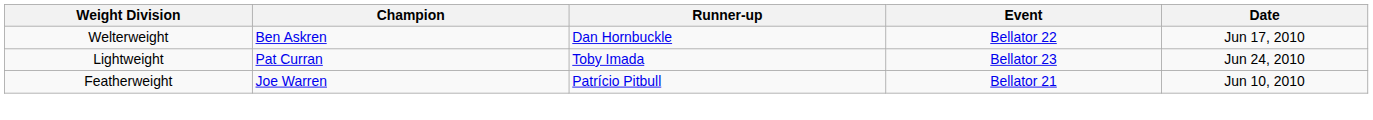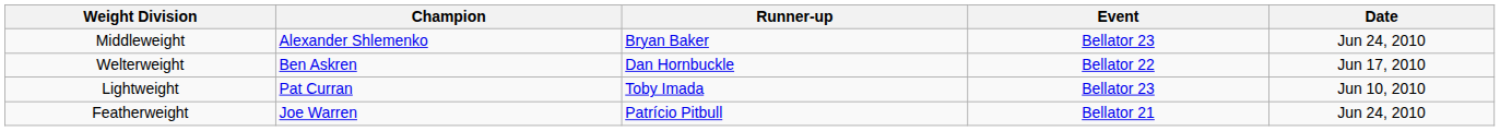 <table class="wikitable" width="99%" style="text-align:center;">
 <tr>
 <th width="18%">Weight Division</th>
 <th width="23%">Champion</th>
 <th width="23%">Runner-up</th>
 <th width="20%">Event</th>
 <th width="15%">Date</th>
+</tr>
+<tr>
+<td>Middleweight</td>
+<td align=left> <a href='#'>Alexander Shlemenko</a></td>
+<td align=left> <a href='#'>Bryan Baker</a></td>
+<td><a href='#'>Bellator 23</a></td>
+<td>Jun 24, 2010</td>
 </tr>
 <tr>
 <td>Welterweight</td>
 <td align=left> <a href='#'>Ben Askren</a></td>
 <td align=left> <a href='#'>Dan Hornbuckle</a></td>
 <td><a href='#'>Bellator 22</a></td>
 <td>Jun 17, 2010</td>
 </tr>
 <tr>
 <td>Lightweight</td>
 <td align=left> <a href='#'>Pat Curran</a></td>
 <td align=left> <a href='#'>Toby Imada</a></td>
 <td><a href='#'>Bellator 23</a></td>
-<td>Jun 24, 2010</td>
+<td>Jun 10, 2010</td>
 </tr>
 <tr>
 <td>Featherweight</td>
 <td align=left> <a href='#'>Joe Warren</a></td>
 <td align=left> <a href='#'>Patrício Pitbull</a></td>
 <td><a href='#'>Bellator 21</a></td>
-<td>Jun 10, 2010</td>
+<td>Jun 24, 2010</td>
 </tr>
 </table>
